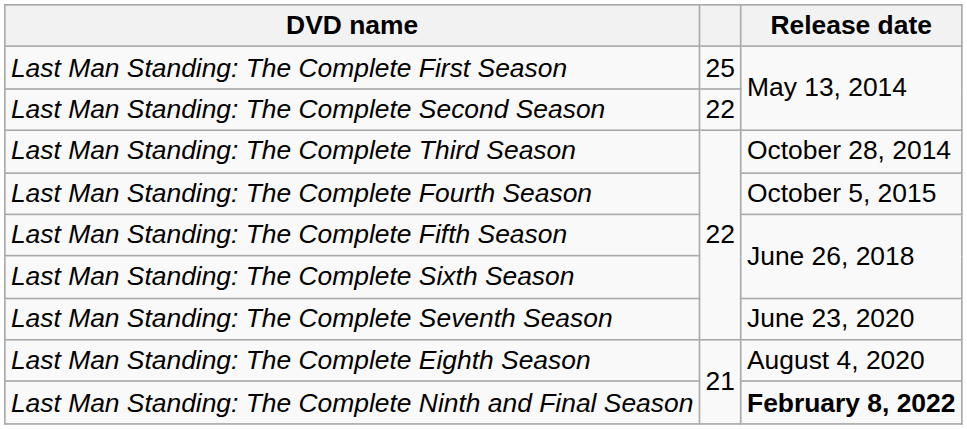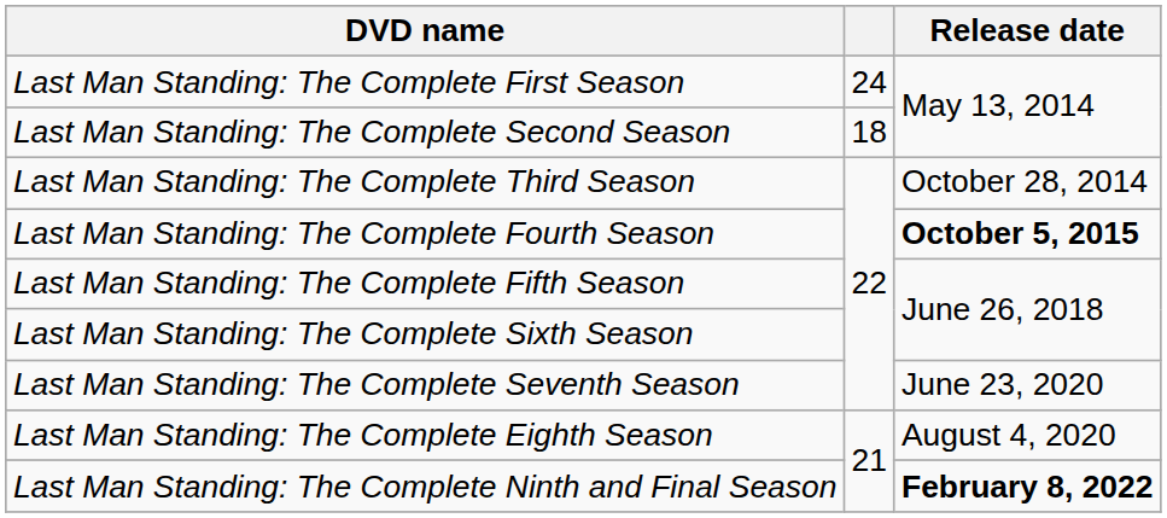 <table class="wikitable sortable plainrowheaders">
 <tr>
 <th>DVD name</th>
 <th></th>
 <th>Release date</th>
 </tr>
 <tr>
 <td><em>Last Man Standing: The Complete First Season</em></td>
-<td align="center">25</td>
+<td align="center">24</td>
 <td rowspan="2">May 13, 2014</td>
 </tr>
 <tr>
 <td><em>Last Man Standing: The Complete Second Season</em></td>
-<td align="center">22</td>
+<td align="center">18</td>
 </tr>
 <tr>
 <td><em>Last Man Standing: The Complete Third Season</em></td>
 <td align="center" rowspan=5>22</td>
 <td>October 28, 2014</td>
 </tr>
 <tr>
 <td><em>Last Man Standing: The Complete Fourth Season</em></td>
-<td>October 5, 2015</td>
+<td><strong>October 5, 2015</strong></td>
 </tr>
 <tr>
 <td><em>Last Man Standing: The Complete Fifth Season</em></td>
 <td rowspan="2">June 26, 2018</td>
 </tr>
 <tr>
 <td><em>Last Man Standing: The Complete Sixth Season</em></td>
 </tr>
 <tr>
 <td><em>Last Man Standing: The Complete Seventh Season</em></td>
 <td>June 23, 2020</td>
 </tr>
 <tr>
 <td><em>Last Man Standing: The Complete Eighth Season</em></td>
 <td align="center" rowspan=2>21</td>
 <td>August 4, 2020</td>
 </tr>
 <tr>
 <td><em>Last Man Standing: The Complete Ninth and Final Season</em></td>
 <td><strong>February 8, 2022</strong></td>
 </tr>
 </table>
